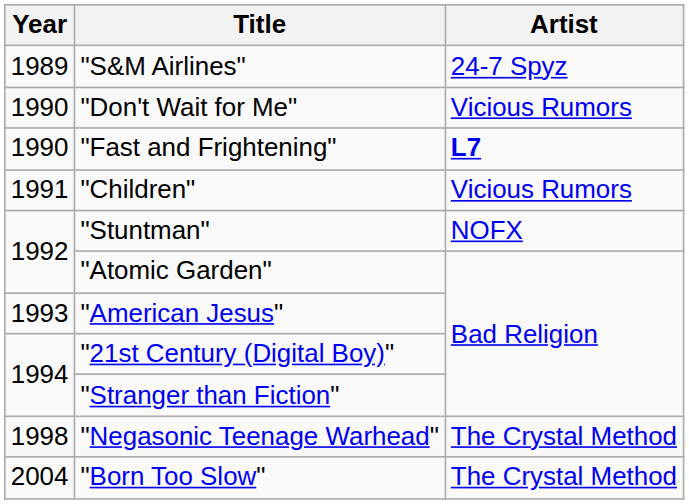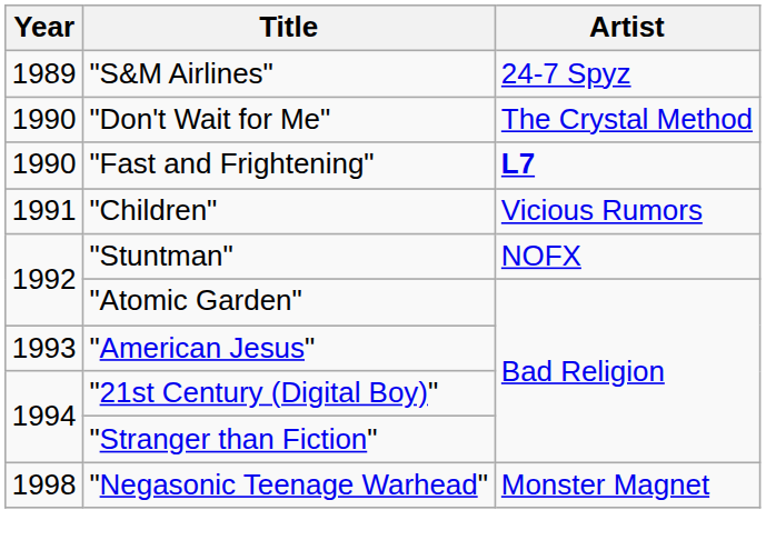 <table class="wikitable">
 <tr>
 <th>Year</th>
 <th>Title</th>
 <th>Artist</th>
 </tr>
 <tr>
 <td>1989</td>
 <td>"S&M Airlines"</td>
 <td><a href='#'>24-7 Spyz</a></td>
 </tr>
 <tr>
 <td>1990</td>
 <td>"Don't Wait for Me"</td>
-<td rowspan=1><a href='#'>Vicious Rumors</a></td>
+<td><a href='#'>The Crystal Method</a></td>
 </tr>
 <tr>
 <td>1990</td>
 <td>"Fast and Frightening"</td>
 <td><strong><a href='#'>L7</a></strong></td>
 </tr>
 <tr>
 <td>1991</td>
 <td>"Children"</td>
 <td><a href='#'>Vicious Rumors</a></td>
 </tr>
 <tr>
 <td rowspan=2>1992</td>
 <td>"Stuntman"</td>
 <td><a href='#'>NOFX</a></td>
 </tr>
 <tr>
 <td>"Atomic Garden"</td>
 <td rowspan=4><a href='#'>Bad Religion</a></td>
 </tr>
 <tr>
 <td>1993</td>
 <td>"<a href='#'>American Jesus</a>"</td>
 </tr>
 <tr>
 <td rowspan=2>1994</td>
 <td>"<a href='#'>21st Century (Digital Boy)</a>"</td>
 </tr>
 <tr>
 <td>"<a href='#'>Stranger than Fiction</a>"</td>
 </tr>
 <tr>
 <td>1998</td>
 <td>"<a href='#'>Negasonic Teenage Warhead</a>"</td>
-<td><a href='#'>The Crystal Method</a></td>
-</tr>
-<tr>
-<td>2004</td>
-<td>"<a href='#'>Born Too Slow</a>"</td>
-<td><a href='#'>The Crystal Method</a></td>
+<td><a href='#'>Monster Magnet</a></td>
 </tr>
 </table>
